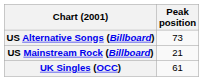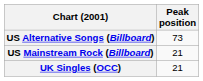 <table class="wikitable sortable plainrowheaders" style="text-align:center">
 <tr>
 <th scope="col">Chart (2001)</th>
 <th scope="col">Peak<br>position</th>
 </tr>
 <tr>
 <th scope="row">US <a href='#'>Alternative Songs</a> (<em><a href='#'>Billboard</a></em>)</th>
 <td>73</td>
 </tr>
 <tr>
 <th scope="row">US <a href='#'>Mainstream Rock</a> (<em><a href='#'>Billboard</a></em>)</th>
 <td>21</td>
 </tr>
 <tr>
 <th scope="row"><a href='#'>UK Singles</a> (<a href='#'>OCC</a>)</th>
-<td>61</td>
+<td>21</td>
 </tr>
 </table>
